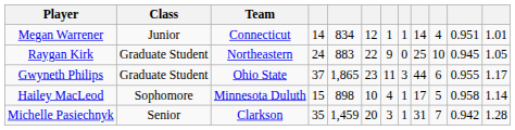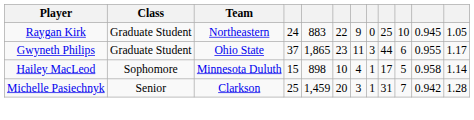 <table class="wikitable sortable" style="font-size= 95%;text-align: center;">
 <tr>
 <th>Player</th>
 <th>Class</th>
 <th>Team</th>
 <th></th>
 <th></th>
 <th></th>
 <th></th>
 <th></th>
 <th></th>
 <th></th>
 <th></th>
 <th></th>
-</tr>
-<tr>
-<td><a href='#'>Megan Warrener</a></td>
-<td>Junior</td>
-<td><a href='#'>Connecticut</a></td>
-<td>14</td>
-<td>834</td>
-<td>12</td>
-<td>1</td>
-<td>1</td>
-<td>14</td>
-<td>4</td>
-<td>0.951</td>
-<td>1.01</td>
 </tr>
 <tr>
 <td><a href='#'>Raygan Kirk</a></td>
 <td>Graduate Student</td>
 <td><a href='#'>Northeastern</a></td>
 <td>24</td>
 <td>883</td>
 <td>22</td>
 <td>9</td>
 <td>0</td>
 <td>25</td>
 <td>10</td>
 <td>0.945</td>
 <td>1.05</td>
 </tr>
 <tr>
 <td><a href='#'>Gwyneth Philips</a></td>
 <td>Graduate Student</td>
 <td><a href='#'>Ohio State</a></td>
 <td>37</td>
 <td>1,865</td>
 <td>23</td>
 <td>11</td>
 <td>3</td>
 <td>44</td>
 <td>6</td>
 <td>0.955</td>
 <td>1.17</td>
 </tr>
 <tr>
 <td><a href='#'>Hailey MacLeod</a></td>
 <td>Sophomore</td>
 <td><a href='#'>Minnesota Duluth</a></td>
 <td>15</td>
 <td>898</td>
 <td>10</td>
 <td>4</td>
 <td>1</td>
 <td>17</td>
 <td>5</td>
 <td>0.958</td>
 <td>1.14</td>
 </tr>
 <tr>
 <td><a href='#'>Michelle Pasiechnyk</a></td>
 <td>Senior</td>
 <td><a href='#'>Clarkson</a></td>
-<td>35</td>
+<td>25</td>
 <td>1,459</td>
 <td>20</td>
 <td>3</td>
 <td>1</td>
 <td>31</td>
 <td>7</td>
 <td>0.942</td>
 <td>1.28</td>
 </tr>
 </table>
